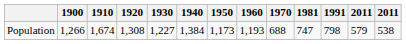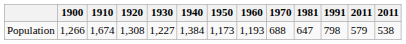 <table class="wikitable">
 <tr>
 <th></th>
 <th>1900</th>
 <th>1910</th>
 <th>1920</th>
 <th>1930</th>
 <th>1940</th>
 <th>1950</th>
 <th>1960</th>
 <th>1970</th>
 <th>1981</th>
 <th>1991</th>
 <th>2011</th>
 <th>2011</th>
 </tr>
 <tr>
 <td>Population</td>
 <td>1,266</td>
 <td>1,674</td>
 <td>1,308</td>
 <td>1,227</td>
 <td>1,384</td>
 <td>1,173</td>
 <td>1,193</td>
 <td>688</td>
-<td>747</td>
+<td>647</td>
 <td>798</td>
 <td>579</td>
 <td>538</td>
 </tr>
 </table>
